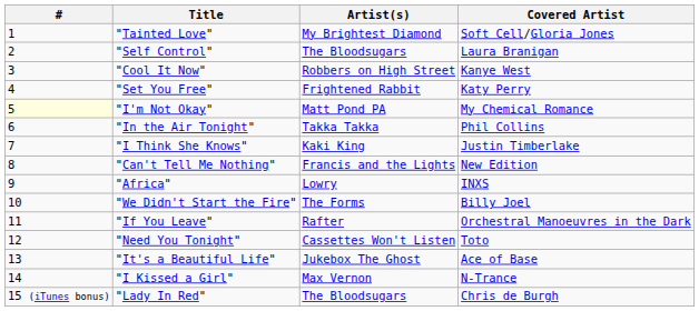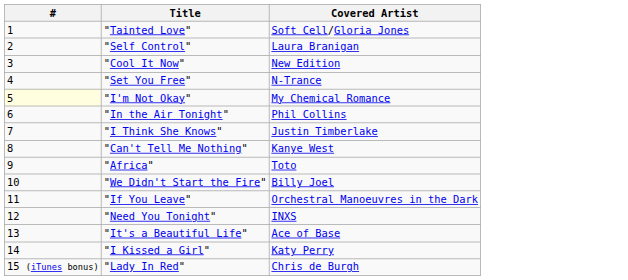 <table class="wikitable">
 <tr>
 <th align="center">#</th>
 <th align="center">Title</th>
-<th align="center">Artist(s)</th>
 <th align="center">Covered Artist</th>
 </tr>
 <tr>
 <td>1</td>
 <td>"<a href='#'>Tainted Love</a>"</td>
-<td><a href='#'>My Brightest Diamond</a></td>
 <td><a href='#'>Soft Cell</a>/<a href='#'>Gloria Jones</a></td>
 </tr>
 <tr>
 <td>2</td>
 <td>"<a href='#'>Self Control</a>"</td>
-<td><a href='#'>The Bloodsugars</a></td>
 <td><a href='#'>Laura Branigan</a></td>
 </tr>
 <tr>
 <td>3</td>
 <td>"<a href='#'>Cool It Now</a>"</td>
-<td><a href='#'>Robbers on High Street</a></td>
-<td><a href='#'>Kanye West</a></td>
+<td><a href='#'>New Edition</a></td>
 </tr>
 <tr>
 <td>4</td>
 <td>"<a href='#'>Set You Free</a>"</td>
-<td><a href='#'>Frightened Rabbit</a></td>
-<td><a href='#'>Katy Perry</a></td>
+<td><a href='#'>N-Trance</a></td>
 </tr>
 <tr>
 <td style="background: lightyellow;">5</td>
 <td>"<a href='#'>I'm Not Okay</a>"</td>
-<td><a href='#'>Matt Pond PA</a></td>
 <td><a href='#'>My Chemical Romance</a></td>
 </tr>
 <tr>
 <td>6</td>
 <td>"<a href='#'>In the Air Tonight</a>"</td>
-<td><a href='#'>Takka Takka</a></td>
 <td><a href='#'>Phil Collins</a></td>
 </tr>
 <tr>
 <td>7</td>
 <td>"<a href='#'>I Think She Knows</a>"</td>
-<td><a href='#'>Kaki King</a></td>
 <td><a href='#'>Justin Timberlake</a></td>
 </tr>
 <tr>
 <td>8</td>
 <td>"<a href='#'>Can't Tell Me Nothing</a>"</td>
-<td><a href='#'>Francis and the Lights</a></td>
-<td><a href='#'>New Edition</a></td>
+<td><a href='#'>Kanye West</a></td>
 </tr>
 <tr>
 <td>9</td>
 <td>"<a href='#'>Africa</a>"</td>
-<td><a href='#'>Lowry</a></td>
-<td><a href='#'>INXS</a></td>
+<td><a href='#'>Toto</a></td>
 </tr>
 <tr>
 <td>10</td>
 <td>"<a href='#'>We Didn't Start the Fire</a>"</td>
-<td><a href='#'>The Forms</a></td>
 <td><a href='#'>Billy Joel</a></td>
 </tr>
 <tr>
 <td>11</td>
 <td>"<a href='#'>If You Leave</a>"</td>
-<td><a href='#'>Rafter</a></td>
 <td><a href='#'>Orchestral Manoeuvres in the Dark</a></td>
 </tr>
 <tr>
 <td>12</td>
 <td>"<a href='#'>Need You Tonight</a>"</td>
-<td><a href='#'>Cassettes Won't Listen</a></td>
-<td><a href='#'>Toto</a></td>
+<td><a href='#'>INXS</a></td>
 </tr>
 <tr>
 <td>13</td>
 <td>"<a href='#'>It's a Beautiful Life</a>"</td>
-<td><a href='#'>Jukebox The Ghost</a></td>
 <td><a href='#'>Ace of Base</a></td>
 </tr>
 <tr>
 <td>14</td>
 <td>"<a href='#'>I Kissed a Girl</a>"</td>
-<td><a href='#'>Max Vernon</a></td>
-<td><a href='#'>N-Trance</a></td>
+<td><a href='#'>Katy Perry</a></td>
 </tr>
 <tr>
 <td>15 <small>(<a href='#'>iTunes</a> bonus)</small></td>
 <td>"<a href='#'>Lady In Red</a>"</td>
-<td><a href='#'>The Bloodsugars</a></td>
 <td><a href='#'>Chris de Burgh</a></td>
 </tr>
 </table>
